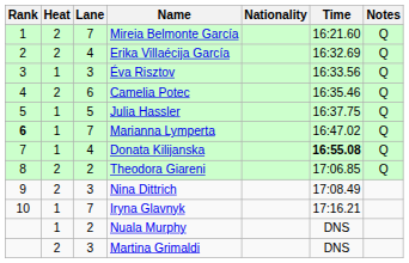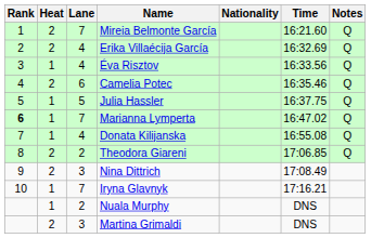 <table class="wikitable sortable" style="text-align:center">
 <tr>
 <th>Rank</th>
 <th>Heat</th>
 <th>Lane</th>
 <th>Name</th>
 <th>Nationality</th>
 <th>Time</th>
 <th>Notes</th>
 </tr>
 <tr bgcolor=ccffcc>
 <td>1</td>
 <td>2</td>
 <td>7</td>
 <td align=left><a href='#'>Mireia Belmonte García</a></td>
 <td align=left></td>
 <td>16:21.60</td>
 <td>Q</td>
 </tr>
 <tr bgcolor=ccffcc>
 <td>2</td>
 <td>2</td>
 <td>4</td>
 <td align=left><a href='#'>Erika Villaécija García</a></td>
 <td align=left></td>
 <td>16:32.69</td>
 <td>Q</td>
 </tr>
 <tr bgcolor=ccffcc>
 <td>3</td>
 <td>1</td>
-<td>3</td>
+<td>4</td>
 <td align=left><a href='#'>Éva Risztov</a></td>
 <td align=left></td>
 <td>16:33.56</td>
 <td>Q</td>
 </tr>
 <tr bgcolor=ccffcc>
 <td>4</td>
 <td>2</td>
 <td>6</td>
 <td align=left><a href='#'>Camelia Potec</a></td>
 <td align=left></td>
 <td>16:35.46</td>
 <td>Q</td>
 </tr>
 <tr bgcolor=ccffcc>
 <td>5</td>
 <td>1</td>
 <td>5</td>
 <td align=left><a href='#'>Julia Hassler</a></td>
 <td align=left></td>
 <td>16:37.75</td>
 <td>Q</td>
 </tr>
 <tr bgcolor=ccffcc>
 <td><strong>6</strong></td>
 <td>1</td>
 <td>7</td>
 <td align=left><a href='#'>Marianna Lymperta</a></td>
 <td align=left></td>
 <td>16:47.02</td>
 <td>Q</td>
 </tr>
 <tr bgcolor=ccffcc>
 <td>7</td>
 <td>1</td>
 <td>4</td>
 <td align=left><a href='#'>Donata Kilijanska</a></td>
 <td align=left></td>
-<td><strong>16:55.08</strong></td>
+<td>16:55.08</td>
 <td>Q</td>
 </tr>
 <tr bgcolor=ccffcc>
 <td>8</td>
 <td>2</td>
 <td>2</td>
 <td align=left><a href='#'>Theodora Giareni</a></td>
 <td align=left></td>
 <td>17:06.85</td>
 <td>Q</td>
 </tr>
 <tr>
 <td>9</td>
 <td>2</td>
 <td>3</td>
 <td align=left><a href='#'>Nina Dittrich</a></td>
 <td align=left></td>
 <td>17:08.49</td>
 <td></td>
 </tr>
 <tr>
 <td>10</td>
 <td>1</td>
 <td>7</td>
 <td align=left><a href='#'>Iryna Glavnyk</a></td>
 <td align=left></td>
 <td>17:16.21</td>
 <td></td>
 </tr>
 <tr>
 <td></td>
 <td>1</td>
 <td>2</td>
 <td align=left><a href='#'>Nuala Murphy</a></td>
 <td align=left></td>
 <td>DNS</td>
 <td></td>
 </tr>
 <tr>
 <td></td>
 <td>2</td>
 <td>3</td>
 <td align=left><a href='#'>Martina Grimaldi</a></td>
 <td align=left></td>
 <td>DNS</td>
 <td></td>
 </tr>
 </table>
